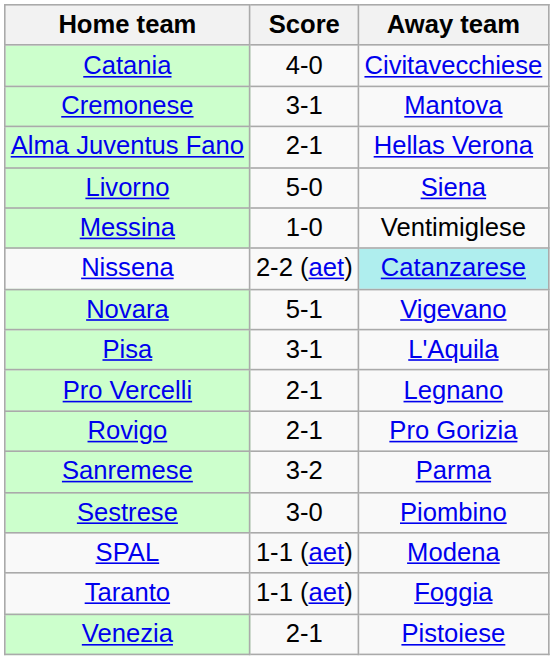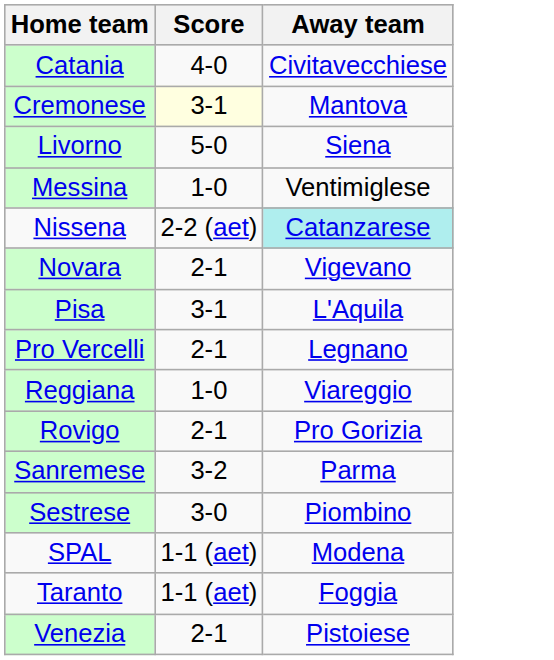 <table class="wikitable" style="text-align: center">
 <tr>
 <th>Home team</th>
 <th>Score</th>
 <th>Away team</th>
 </tr>
 <tr>
 <td bgcolor="ccffcc"><a href='#'>Catania</a></td>
 <td>4-0</td>
 <td><a href='#'>Civitavecchiese</a></td>
 </tr>
 <tr>
 <td bgcolor="ccffcc"><a href='#'>Cremonese</a></td>
-<td>3-1</td>
+<td style="background: lightyellow;">3-1</td>
 <td><a href='#'>Mantova</a></td>
-</tr>
-<tr>
-<td bgcolor="ccffcc"><a href='#'>Alma Juventus Fano</a></td>
-<td>2-1</td>
-<td><a href='#'>Hellas Verona</a></td>
 </tr>
 <tr>
 <td bgcolor="ccffcc"><a href='#'>Livorno</a></td>
 <td>5-0</td>
 <td><a href='#'>Siena</a></td>
 </tr>
 <tr>
 <td bgcolor="ccffcc"><a href='#'>Messina</a></td>
 <td>1-0</td>
 <td>Ventimiglese</td>
 </tr>
 <tr>
 <td><a href='#'>Nissena</a></td>
 <td>2-2 (<a href='#'>aet</a>)</td>
 <td style="background: paleturquoise;"><a href='#'>Catanzarese</a></td>
 </tr>
 <tr>
 <td bgcolor="ccffcc"><a href='#'>Novara</a></td>
-<td>5-1</td>
+<td>2-1</td>
 <td><a href='#'>Vigevano</a></td>
 </tr>
 <tr>
 <td bgcolor="ccffcc"><a href='#'>Pisa</a></td>
 <td>3-1</td>
 <td><a href='#'>L'Aquila</a></td>
 </tr>
 <tr>
 <td bgcolor="ccffcc"><a href='#'>Pro Vercelli</a></td>
 <td>2-1</td>
 <td><a href='#'>Legnano</a></td>
+</tr>
+<tr>
+<td bgcolor="ccffcc"><a href='#'>Reggiana</a></td>
+<td>1-0</td>
+<td><a href='#'>Viareggio</a></td>
 </tr>
 <tr>
 <td bgcolor="ccffcc"><a href='#'>Rovigo</a></td>
 <td>2-1</td>
 <td><a href='#'>Pro Gorizia</a></td>
 </tr>
 <tr>
 <td bgcolor="ccffcc"><a href='#'>Sanremese</a></td>
 <td>3-2</td>
 <td><a href='#'>Parma</a></td>
 </tr>
 <tr>
 <td bgcolor="ccffcc"><a href='#'>Sestrese</a></td>
 <td>3-0</td>
 <td><a href='#'>Piombino</a></td>
 </tr>
 <tr>
 <td><a href='#'>SPAL</a></td>
 <td>1-1 (<a href='#'>aet</a>)</td>
 <td><a href='#'>Modena</a></td>
 </tr>
 <tr>
 <td><a href='#'>Taranto</a></td>
 <td>1-1 (<a href='#'>aet</a>)</td>
 <td><a href='#'>Foggia</a></td>
 </tr>
 <tr>
 <td bgcolor="ccffcc"><a href='#'>Venezia</a></td>
 <td>2-1</td>
 <td><a href='#'>Pistoiese</a></td>
 </tr>
 </table>
